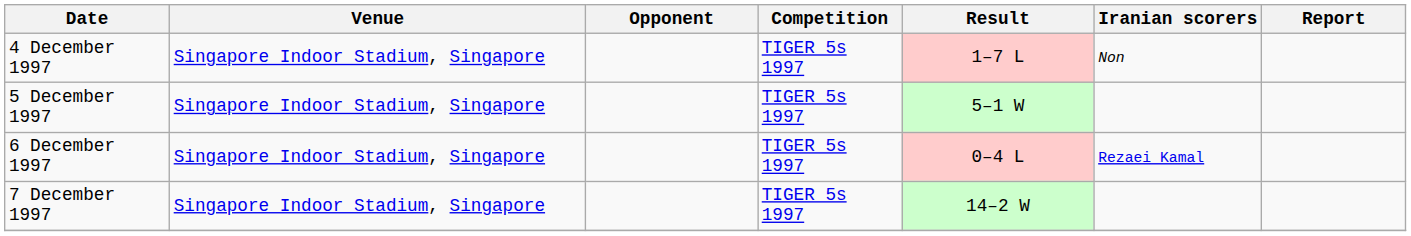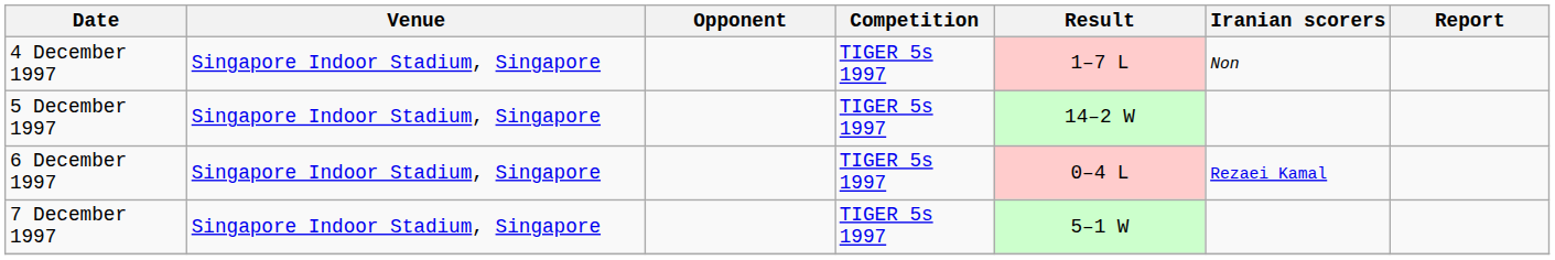 <table class="wikitable">
 <tr>
 <th width=115>Date</th>
 <th width=300>Venue</th>
 <th width=120>Opponent</th>
 <th width=100>Competition</th>
 <th width=135>Result</th>
 <th>Iranian scorers</th>
 <th width=100>Report</th>
 </tr>
 <tr>
 <td>4 December 1997</td>
 <td> <a href='#'>Singapore Indoor Stadium</a>, <a href='#'>Singapore</a></td>
 <td></td>
 <td><a href='#'>TIGER 5s 1997</a></td>
 <td bgcolor=#FFCCCC align=center>1–7 L</td>
 <td><small> <em>Non</em> </small></td>
 <td align=center></td>
 </tr>
 <tr>
 <td>5 December 1997</td>
 <td> <a href='#'>Singapore Indoor Stadium</a>, <a href='#'>Singapore</a></td>
 <td></td>
 <td><a href='#'>TIGER 5s 1997</a></td>
-<td bgcolor=#ccffcc align=center>5–1 W</td>
+<td bgcolor=#ccffcc align=center>14–2 W</td>
 <td></td>
 <td align=center></td>
 </tr>
 <tr>
 <td>6 December 1997</td>
 <td> <a href='#'>Singapore Indoor Stadium</a>, <a href='#'>Singapore</a></td>
 <td></td>
 <td><a href='#'>TIGER 5s 1997</a></td>
 <td bgcolor=#FFCCCC align=center>0–4 L</td>
 <td><small> <a href='#'>Rezaei Kamal</a> </small></td>
 <td align=center></td>
 </tr>
 <tr>
 <td>7 December 1997</td>
 <td> <a href='#'>Singapore Indoor Stadium</a>, <a href='#'>Singapore</a></td>
 <td></td>
 <td><a href='#'>TIGER 5s 1997</a></td>
-<td bgcolor=#ccffcc align=center>14–2 W</td>
+<td bgcolor=#ccffcc align=center>5–1 W</td>
 <td></td>
 <td align=center></td>
 </tr>
 <tr>
 </tr>
 </table>
